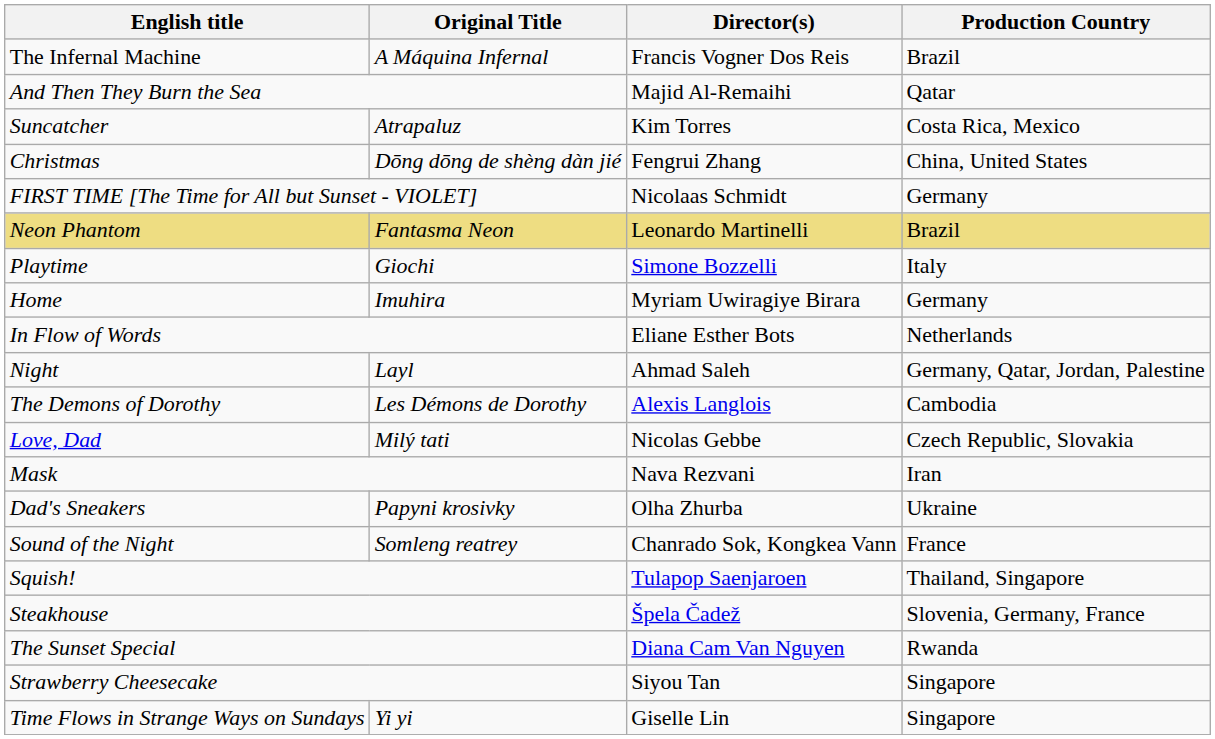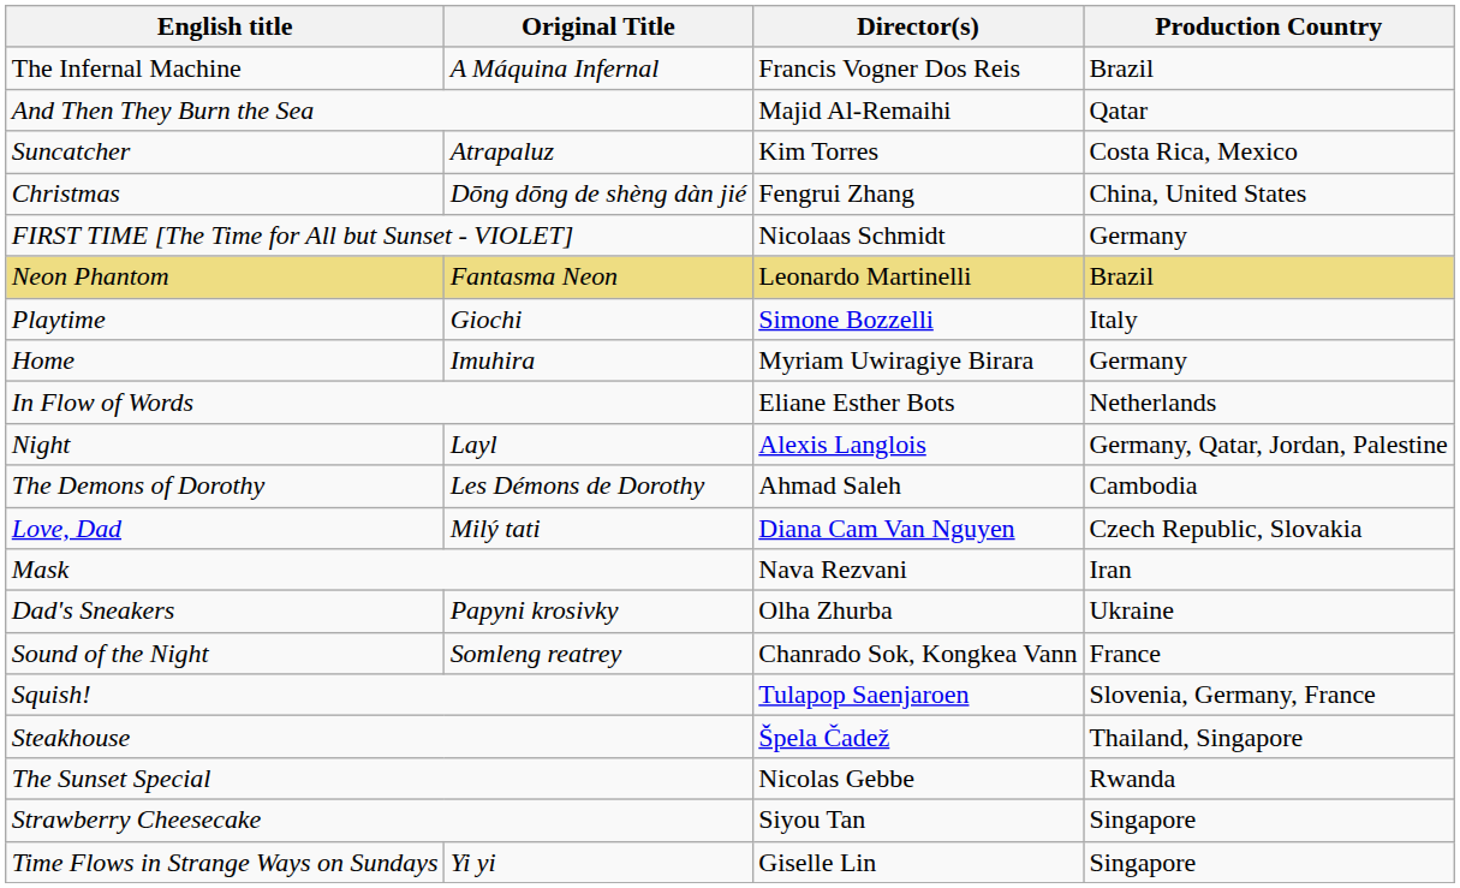 <table class="wikitable sortable">
 <tr>
 <th>English title</th>
 <th>Original Title</th>
 <th>Director(s)</th>
 <th>Production Country</th>
 </tr>
 <tr>
 <td>The Infernal Machine</td>
 <td><em>A Máquina Infernal</em></td>
 <td>Francis Vogner Dos Reis</td>
 <td>Brazil</td>
 </tr>
 <tr>
 <td colspan="2"><em>And Then They Burn the Sea</em></td>
 <td>Majid Al-Remaihi</td>
 <td>Qatar</td>
 </tr>
 <tr>
 <td><em>Suncatcher</em></td>
 <td><em>Atrapaluz</em></td>
 <td>Kim Torres</td>
 <td>Costa Rica, Mexico</td>
 </tr>
 <tr>
 <td><em>Christmas</em></td>
 <td><em>Dōng dōng de shèng dàn jié</em></td>
 <td>Fengrui Zhang</td>
 <td>China, United States</td>
 </tr>
 <tr>
 <td colspan="2"><em>FIRST TIME [The Time for All but Sunset - VIOLET]</em></td>
 <td>Nicolaas Schmidt</td>
 <td>Germany</td>
 </tr>
 <tr style="background:#eedd82">
 <td><em>Neon Phantom</em></td>
 <td><em>Fantasma Neon</em></td>
 <td>Leonardo Martinelli</td>
 <td>Brazil</td>
 </tr>
 <tr>
 <td><em>Playtime</em></td>
 <td><em>Giochi</em></td>
 <td><a href='#'>Simone Bozzelli</a></td>
 <td>Italy</td>
 </tr>
 <tr>
 <td><em>Home</em></td>
 <td><em>Imuhira</em></td>
 <td>Myriam Uwiragiye Birara</td>
 <td>Germany</td>
 </tr>
 <tr>
 <td colspan="2"><em>In Flow of Words</em></td>
 <td>Eliane Esther Bots</td>
 <td>Netherlands</td>
 </tr>
 <tr>
 <td><em>Night</em></td>
 <td><em>Layl</em></td>
-<td>Ahmad Saleh</td>
+<td><a href='#'>Alexis Langlois</a></td>
 <td>Germany, Qatar, Jordan, Palestine</td>
 </tr>
 <tr>
 <td><em>The Demons of Dorothy</em></td>
 <td><em>Les Démons de Dorothy</em></td>
-<td><a href='#'>Alexis Langlois</a></td>
+<td>Ahmad Saleh</td>
 <td>Cambodia</td>
 </tr>
 <tr>
 <td><em><a href='#'>Love, Dad</a></em></td>
 <td><em>Milý tati</em></td>
-<td>Nicolas Gebbe</td>
+<td><a href='#'>Diana Cam Van Nguyen</a></td>
 <td>Czech Republic, Slovakia</td>
 </tr>
 <tr>
 <td colspan="2"><em>Mask</em></td>
 <td>Nava Rezvani</td>
 <td>Iran</td>
 </tr>
 <tr>
 <td><em>Dad's Sneakers</em></td>
 <td><em>Papyni krosivky</em></td>
 <td>Olha Zhurba</td>
 <td>Ukraine</td>
 </tr>
 <tr>
 <td><em>Sound of the Night</em></td>
 <td><em>Somleng reatrey</em></td>
 <td>Chanrado Sok, Kongkea Vann</td>
 <td>France</td>
 </tr>
 <tr>
 <td colspan="2"><em>Squish!</em></td>
 <td><a href='#'>Tulapop Saenjaroen</a></td>
-<td>Thailand, Singapore</td>
+<td>Slovenia, Germany, France</td>
 </tr>
 <tr>
 <td colspan="2"><em>Steakhouse</em></td>
 <td><a href='#'>Špela Čadež</a></td>
-<td>Slovenia, Germany, France</td>
+<td>Thailand, Singapore</td>
 </tr>
 <tr>
 <td colspan="2"><em>The Sunset Special</em></td>
-<td><a href='#'>Diana Cam Van Nguyen</a></td>
+<td>Nicolas Gebbe</td>
 <td>Rwanda</td>
 </tr>
 <tr>
 <td colspan="2"><em>Strawberry Cheesecake</em></td>
 <td>Siyou Tan</td>
 <td>Singapore</td>
 </tr>
 <tr>
 <td><em>Time Flows in Strange Ways on Sundays</em></td>
 <td><em>Yi yi</em></td>
 <td>Giselle Lin</td>
 <td>Singapore</td>
 </tr>
 <tr>
 </tr>
 </table>
